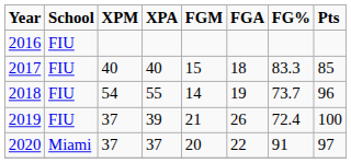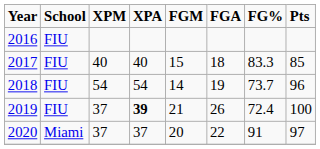 <table class="wikitable">
 <tr>
 <td style="font-weight:bold;">Year</td>
 <td style="font-weight:bold;">School</td>
 <td style="font-weight:bold;">XPM</td>
 <td style="font-weight:bold;">XPA</td>
 <td style="font-weight:bold;">FGM</td>
 <td style="font-weight:bold;">FGA</td>
 <td style="font-weight:bold;">FG%</td>
 <td style="font-weight:bold;">Pts</td>
 </tr>
 <tr>
 <td><a href='#'>2016</a></td>
 <td><a href='#'>FIU</a></td>
 <td></td>
 <td></td>
 <td></td>
 <td></td>
 <td></td>
 <td></td>
 </tr>
 <tr>
 <td><a href='#'>2017</a></td>
 <td><a href='#'>FIU</a></td>
 <td>40</td>
 <td>40</td>
 <td>15</td>
 <td>18</td>
 <td>83.3</td>
 <td>85</td>
 </tr>
 <tr>
 <td><a href='#'>2018</a></td>
 <td><a href='#'>FIU</a></td>
 <td>54</td>
-<td>55</td>
+<td>54</td>
 <td>14</td>
 <td>19</td>
 <td>73.7</td>
 <td>96</td>
 </tr>
 <tr>
 <td><a href='#'>2019</a></td>
 <td><a href='#'>FIU</a></td>
 <td>37</td>
-<td>39</td>
+<td><strong>39</strong></td>
 <td>21</td>
 <td>26</td>
 <td>72.4</td>
 <td>100</td>
 </tr>
 <tr>
 <td><a href='#'>2020</a></td>
 <td><a href='#'>Miami</a></td>
 <td>37</td>
 <td>37</td>
 <td>20</td>
 <td>22</td>
 <td>91</td>
 <td>97</td>
 </tr>
 <tr>
 </tr>
 </table>
